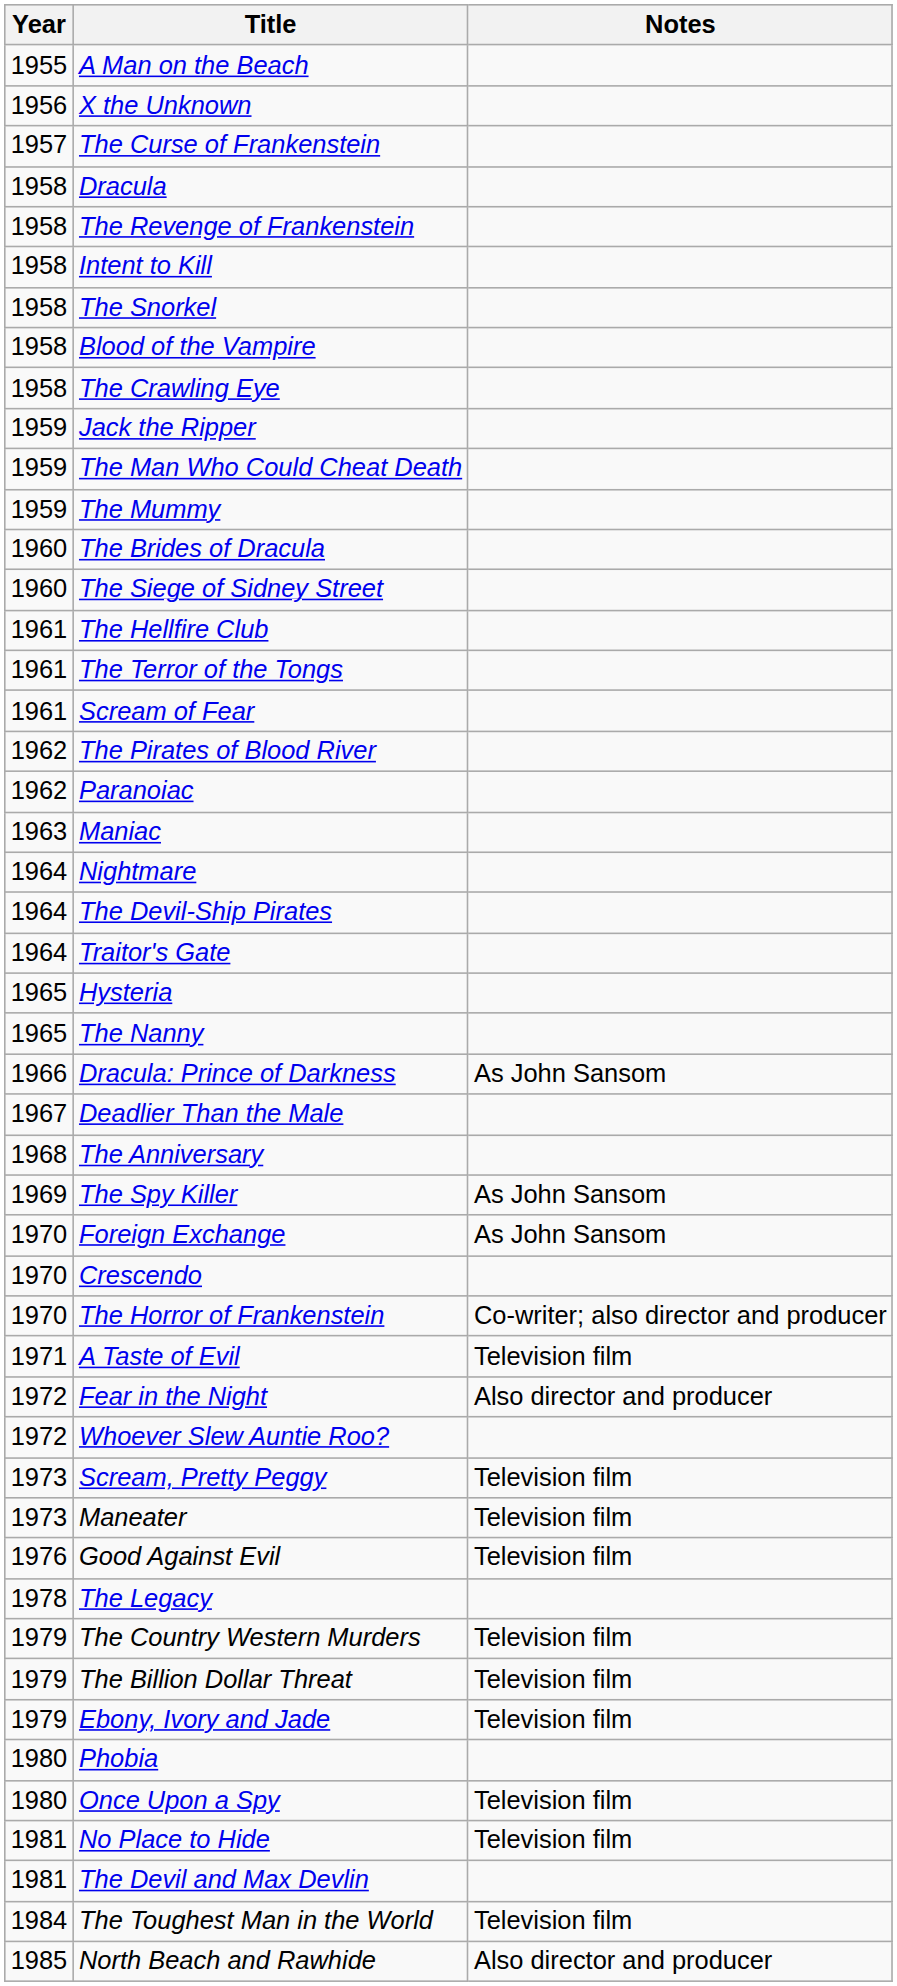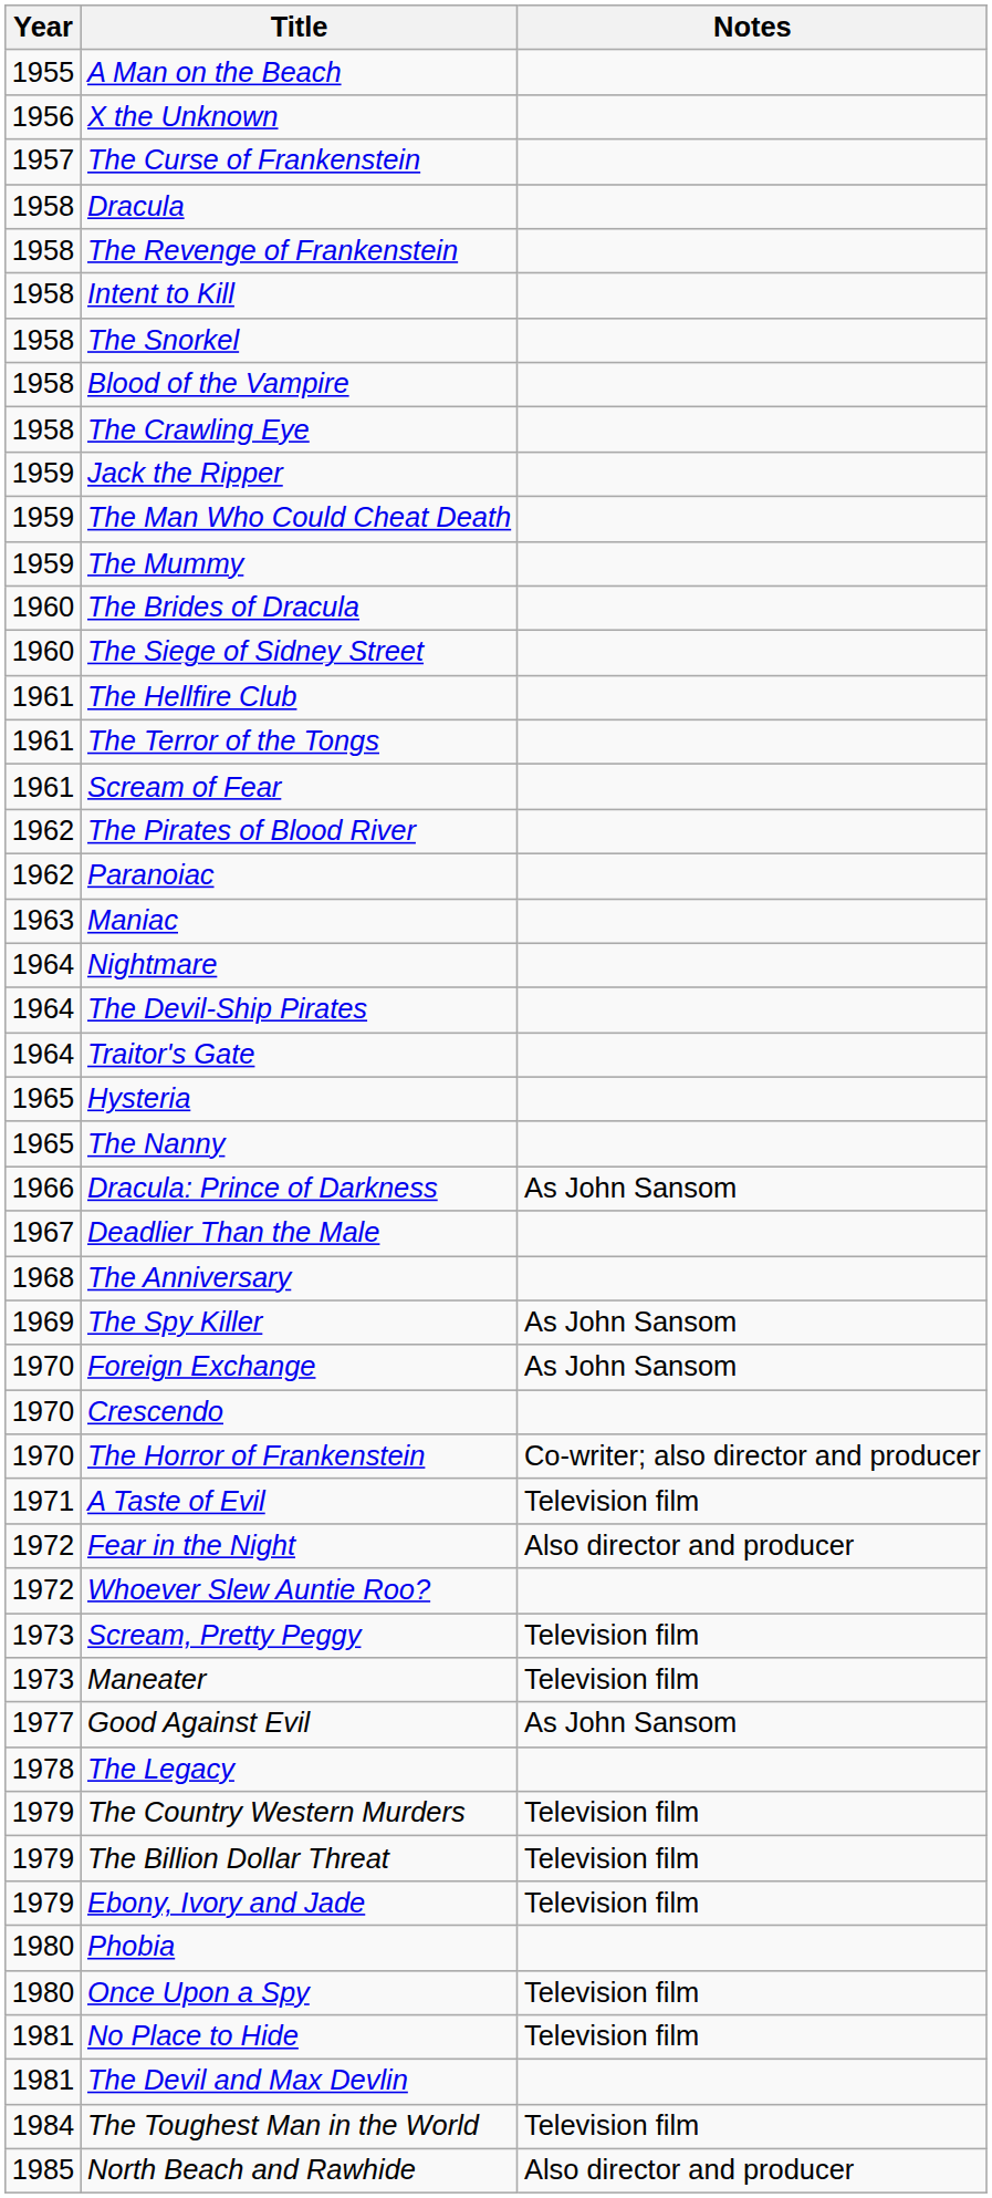 <table class="wikitable sortable" style="min-width:30em">
 <tr>
 <th>Year</th>
 <th>Title</th>
 <th>Notes</th>
 </tr>
 <tr>
 <td>1955</td>
 <td><em><a href='#'>A Man on the Beach</a></em></td>
 <td></td>
 </tr>
 <tr>
 <td>1956</td>
 <td><em><a href='#'>X the Unknown</a></em></td>
 <td></td>
 </tr>
 <tr>
 <td>1957</td>
 <td><em><a href='#'>The Curse of Frankenstein</a></em></td>
 <td></td>
 </tr>
 <tr>
 <td>1958</td>
 <td><em><a href='#'>Dracula</a></em></td>
 <td></td>
 </tr>
 <tr>
 <td>1958</td>
 <td><em><a href='#'>The Revenge of Frankenstein</a></em></td>
 <td></td>
 </tr>
 <tr>
 <td>1958</td>
 <td><em><a href='#'>Intent to Kill</a></em></td>
 <td></td>
 </tr>
 <tr>
 <td>1958</td>
 <td><em><a href='#'>The Snorkel</a></em></td>
 <td></td>
 </tr>
 <tr>
 <td>1958</td>
 <td><em><a href='#'>Blood of the Vampire</a></em></td>
 <td></td>
 </tr>
 <tr>
 <td>1958</td>
 <td><em><a href='#'>The Crawling Eye</a></em></td>
 <td></td>
 </tr>
 <tr>
 <td>1959</td>
 <td><em><a href='#'>Jack the Ripper</a></em></td>
 <td></td>
 </tr>
 <tr>
 <td>1959</td>
 <td><em><a href='#'>The Man Who Could Cheat Death</a></em></td>
 <td></td>
 </tr>
 <tr>
 <td>1959</td>
 <td><em><a href='#'>The Mummy</a></em></td>
 <td></td>
 </tr>
 <tr>
 <td>1960</td>
 <td><em><a href='#'>The Brides of Dracula</a></em></td>
 <td></td>
 </tr>
 <tr>
 <td>1960</td>
 <td><em><a href='#'>The Siege of Sidney Street</a></em></td>
 <td></td>
 </tr>
 <tr>
 <td>1961</td>
 <td><em><a href='#'>The Hellfire Club</a></em></td>
 <td></td>
 </tr>
 <tr>
 <td>1961</td>
 <td><em><a href='#'>The Terror of the Tongs</a></em></td>
 <td></td>
 </tr>
 <tr>
 <td>1961</td>
 <td><em><a href='#'>Scream of Fear</a></em></td>
 <td></td>
 </tr>
 <tr>
 <td>1962</td>
 <td><em><a href='#'>The Pirates of Blood River</a></em></td>
 <td></td>
 </tr>
 <tr>
 <td>1962</td>
 <td><em><a href='#'>Paranoiac</a></em></td>
 <td></td>
 </tr>
 <tr>
 <td>1963</td>
 <td><em><a href='#'>Maniac</a></em></td>
 <td></td>
 </tr>
 <tr>
 <td>1964</td>
 <td><em><a href='#'>Nightmare</a></em></td>
 <td></td>
 </tr>
 <tr>
 <td>1964</td>
 <td><em><a href='#'>The Devil-Ship Pirates</a></em></td>
 <td></td>
 </tr>
 <tr>
 <td>1964</td>
 <td><em><a href='#'>Traitor's Gate</a></em></td>
 <td></td>
 </tr>
 <tr>
 <td>1965</td>
 <td><em><a href='#'>Hysteria</a></em></td>
 <td></td>
 </tr>
 <tr>
 <td>1965</td>
 <td><em><a href='#'>The Nanny</a></em></td>
 <td></td>
 </tr>
 <tr>
 <td>1966</td>
 <td><em><a href='#'>Dracula: Prince of Darkness</a></em></td>
 <td>As John Sansom</td>
 </tr>
 <tr>
 <td>1967</td>
 <td><em><a href='#'>Deadlier Than the Male</a></em></td>
 <td></td>
 </tr>
 <tr>
 <td>1968</td>
 <td><em><a href='#'>The Anniversary</a></em></td>
 <td></td>
 </tr>
 <tr>
 <td>1969</td>
 <td><em><a href='#'>The Spy Killer</a></em></td>
 <td>As John Sansom</td>
 </tr>
 <tr>
 <td>1970</td>
 <td><em><a href='#'>Foreign Exchange</a></em></td>
 <td>As John Sansom</td>
 </tr>
 <tr>
 <td>1970</td>
 <td><em><a href='#'>Crescendo</a></em></td>
 <td></td>
 </tr>
 <tr>
 <td>1970</td>
 <td><em><a href='#'>The Horror of Frankenstein</a></em></td>
 <td>Co-writer; also director and producer</td>
 </tr>
 <tr>
 <td>1971</td>
 <td><em><a href='#'>A Taste of Evil</a></em></td>
 <td>Television film</td>
 </tr>
 <tr>
 <td>1972</td>
 <td><em><a href='#'>Fear in the Night</a></em></td>
 <td>Also director and producer</td>
 </tr>
 <tr>
 <td>1972</td>
 <td><em><a href='#'>Whoever Slew Auntie Roo?</a></em></td>
 <td></td>
 </tr>
 <tr>
 <td>1973</td>
 <td><em><a href='#'>Scream, Pretty Peggy</a></em></td>
 <td>Television film</td>
 </tr>
 <tr>
 <td>1973</td>
 <td><em>Maneater</em></td>
 <td>Television film</td>
 </tr>
 <tr>
-<td>1976</td>
+<td>1977</td>
 <td><em>Good Against Evil</em></td>
-<td>Television film</td>
+<td>As John Sansom</td>
 </tr>
 <tr>
 <td>1978</td>
 <td><em><a href='#'>The Legacy</a></em></td>
 <td></td>
 </tr>
 <tr>
 <td>1979</td>
 <td><em>The Country Western Murders</em></td>
 <td>Television film</td>
 </tr>
 <tr>
 <td>1979</td>
 <td><em>The Billion Dollar Threat</em></td>
 <td>Television film</td>
 </tr>
 <tr>
 <td>1979</td>
 <td><em><a href='#'>Ebony, Ivory and Jade</a></em></td>
 <td>Television film</td>
 </tr>
 <tr>
 <td>1980</td>
 <td><em><a href='#'>Phobia</a></em></td>
 <td></td>
 </tr>
 <tr>
 <td>1980</td>
 <td><em><a href='#'>Once Upon a Spy</a></em></td>
 <td>Television film</td>
 </tr>
 <tr>
 <td>1981</td>
 <td><em><a href='#'>No Place to Hide</a></em></td>
 <td>Television film</td>
 </tr>
 <tr>
 <td>1981</td>
 <td><em><a href='#'>The Devil and Max Devlin</a></em></td>
 <td></td>
 </tr>
 <tr>
 <td>1984</td>
 <td><em>The Toughest Man in the World</em></td>
 <td>Television film</td>
 </tr>
 <tr>
 <td>1985</td>
 <td><em>North Beach and Rawhide</em></td>
 <td>Also director and producer</td>
 </tr>
 </table>
